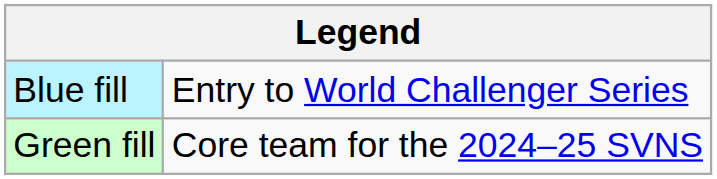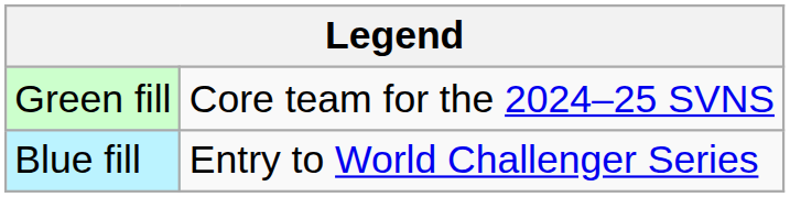 <table class="wikitable">
 <tr>
 <th colspan="2">Legend</th>
 </tr>
 <tr>
+<td bgcolor="ccffcc">Green fill</td>
+<td>Core team for the <a href='#'>2024–25 SVNS</a></td>
+</tr>
+<tr>
 <td bgcolor="#bbf3ff">Blue fill</td>
 <td>Entry to <a href='#'>World Challenger Series</a></td>
 </tr>
-<tr>
-<td bgcolor="ccffcc">Green fill</td>
-<td>Core team for the <a href='#'>2024–25 SVNS</a></td>
-</tr>
 </table>
